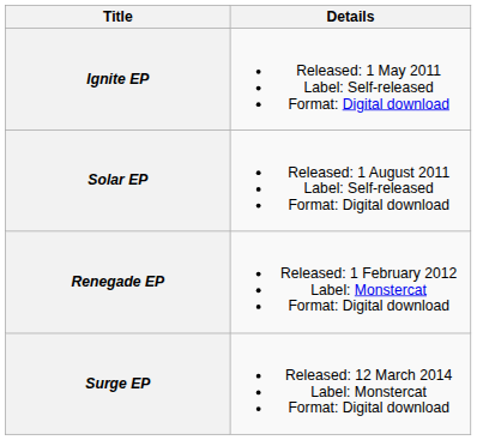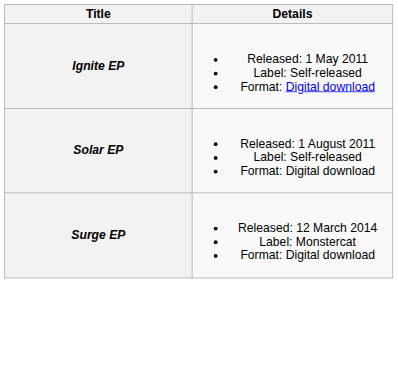 <table class="wikitable plainrowheaders" style="text-align:center;">
 <tr>
 <th scope="col" style="width:15em;">Title</th>
 <th scope="col" style="width:16em;">Details</th>
 </tr>
 <tr>
 <th scope="row"><em>Ignite EP</em></th>
 <td><br><ul><li>Released: 1 May 2011</li><li>Label: Self-released</li><li>Format: <a href='#'>Digital download</a></li></ul></td>
 </tr>
 <tr>
 <th scope="row"><em>Solar EP</em></th>
 <td><br><ul><li>Released: 1 August 2011</li><li>Label: Self-released</li><li>Format: Digital download</li></ul></td>
 </tr>
 <tr>
-<th scope="row"><em>Renegade EP</em></th>
-<td><br><ul><li>Released: 1 February 2012</li><li>Label: <a href='#'>Monstercat</a></li><li>Format: Digital download</li></ul></td>
-</tr>
-<tr>
 <th scope="row"><em>Surge EP</em></th>
 <td><br><ul><li>Released: 12 March 2014</li><li>Label: Monstercat</li><li>Format: Digital download</li></ul></td>
 </tr>
 </table>
